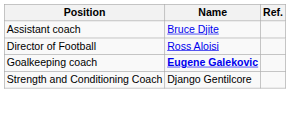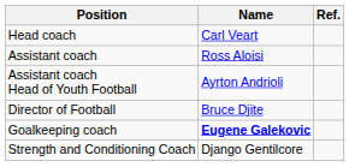 <table class="wikitable">
 <tr>
 <th>Position</th>
 <th>Name</th>
 <th>Ref.</th>
 </tr>
 <tr>
+<td>Head coach</td>
+<td> <a href='#'>Carl Veart</a></td>
+<td></td>
+</tr>
+<tr>
 <td>Assistant coach</td>
-<td> <a href='#'>Bruce Djite</a></td>
+<td> <a href='#'>Ross Aloisi</a></td>
+<td></td>
+</tr>
+<tr>
+<td>Assistant coach<br>Head of Youth Football</td>
+<td> <a href='#'>Ayrton Andrioli</a></td>
 <td></td>
 </tr>
 <tr>
 <td>Director of Football</td>
-<td> <a href='#'>Ross Aloisi</a></td>
+<td> <a href='#'>Bruce Djite</a></td>
 <td></td>
 </tr>
 <tr>
 <td>Goalkeeping coach</td>
 <td><strong> <a href='#'>Eugene Galekovic</a></strong></td>
 <td></td>
 </tr>
 <tr>
 <td>Strength and Conditioning Coach</td>
 <td> Django Gentilcore</td>
 <td></td>
 </tr>
 </table>
